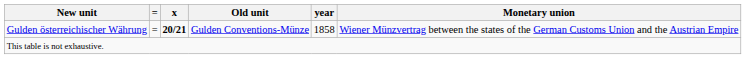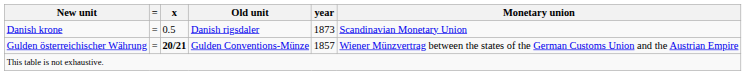 <table class="wikitable">
 <tr>
 <th>New unit</th>
 <th>=</th>
 <th>x</th>
 <th>Old unit</th>
 <th>year</th>
 <th>Monetary union</th>
 </tr>
 <tr>
+<td><a href='#'>Danish krone</a></td>
+<td>=</td>
+<td>0.5</td>
+<td><a href='#'>Danish rigsdaler</a></td>
+<td>1873</td>
+<td><a href='#'>Scandinavian Monetary Union</a></td>
+</tr>
+<tr>
 <td><a href='#'>Gulden österreichischer Währung</a></td>
 <td>=</td>
 <td><strong>20/21</strong></td>
 <td><a href='#'>Gulden Conventions-Münze</a></td>
-<td>1858</td>
+<td>1857</td>
 <td><a href='#'>Wiener Münzvertrag</a> between the states of the <a href='#'>German Customs Union</a> and the <a href='#'>Austrian Empire</a></td>
 </tr>
 <tr>
 <td colspan=6><small>This table is not exhaustive.</small></td>
 </tr>
 </table>
